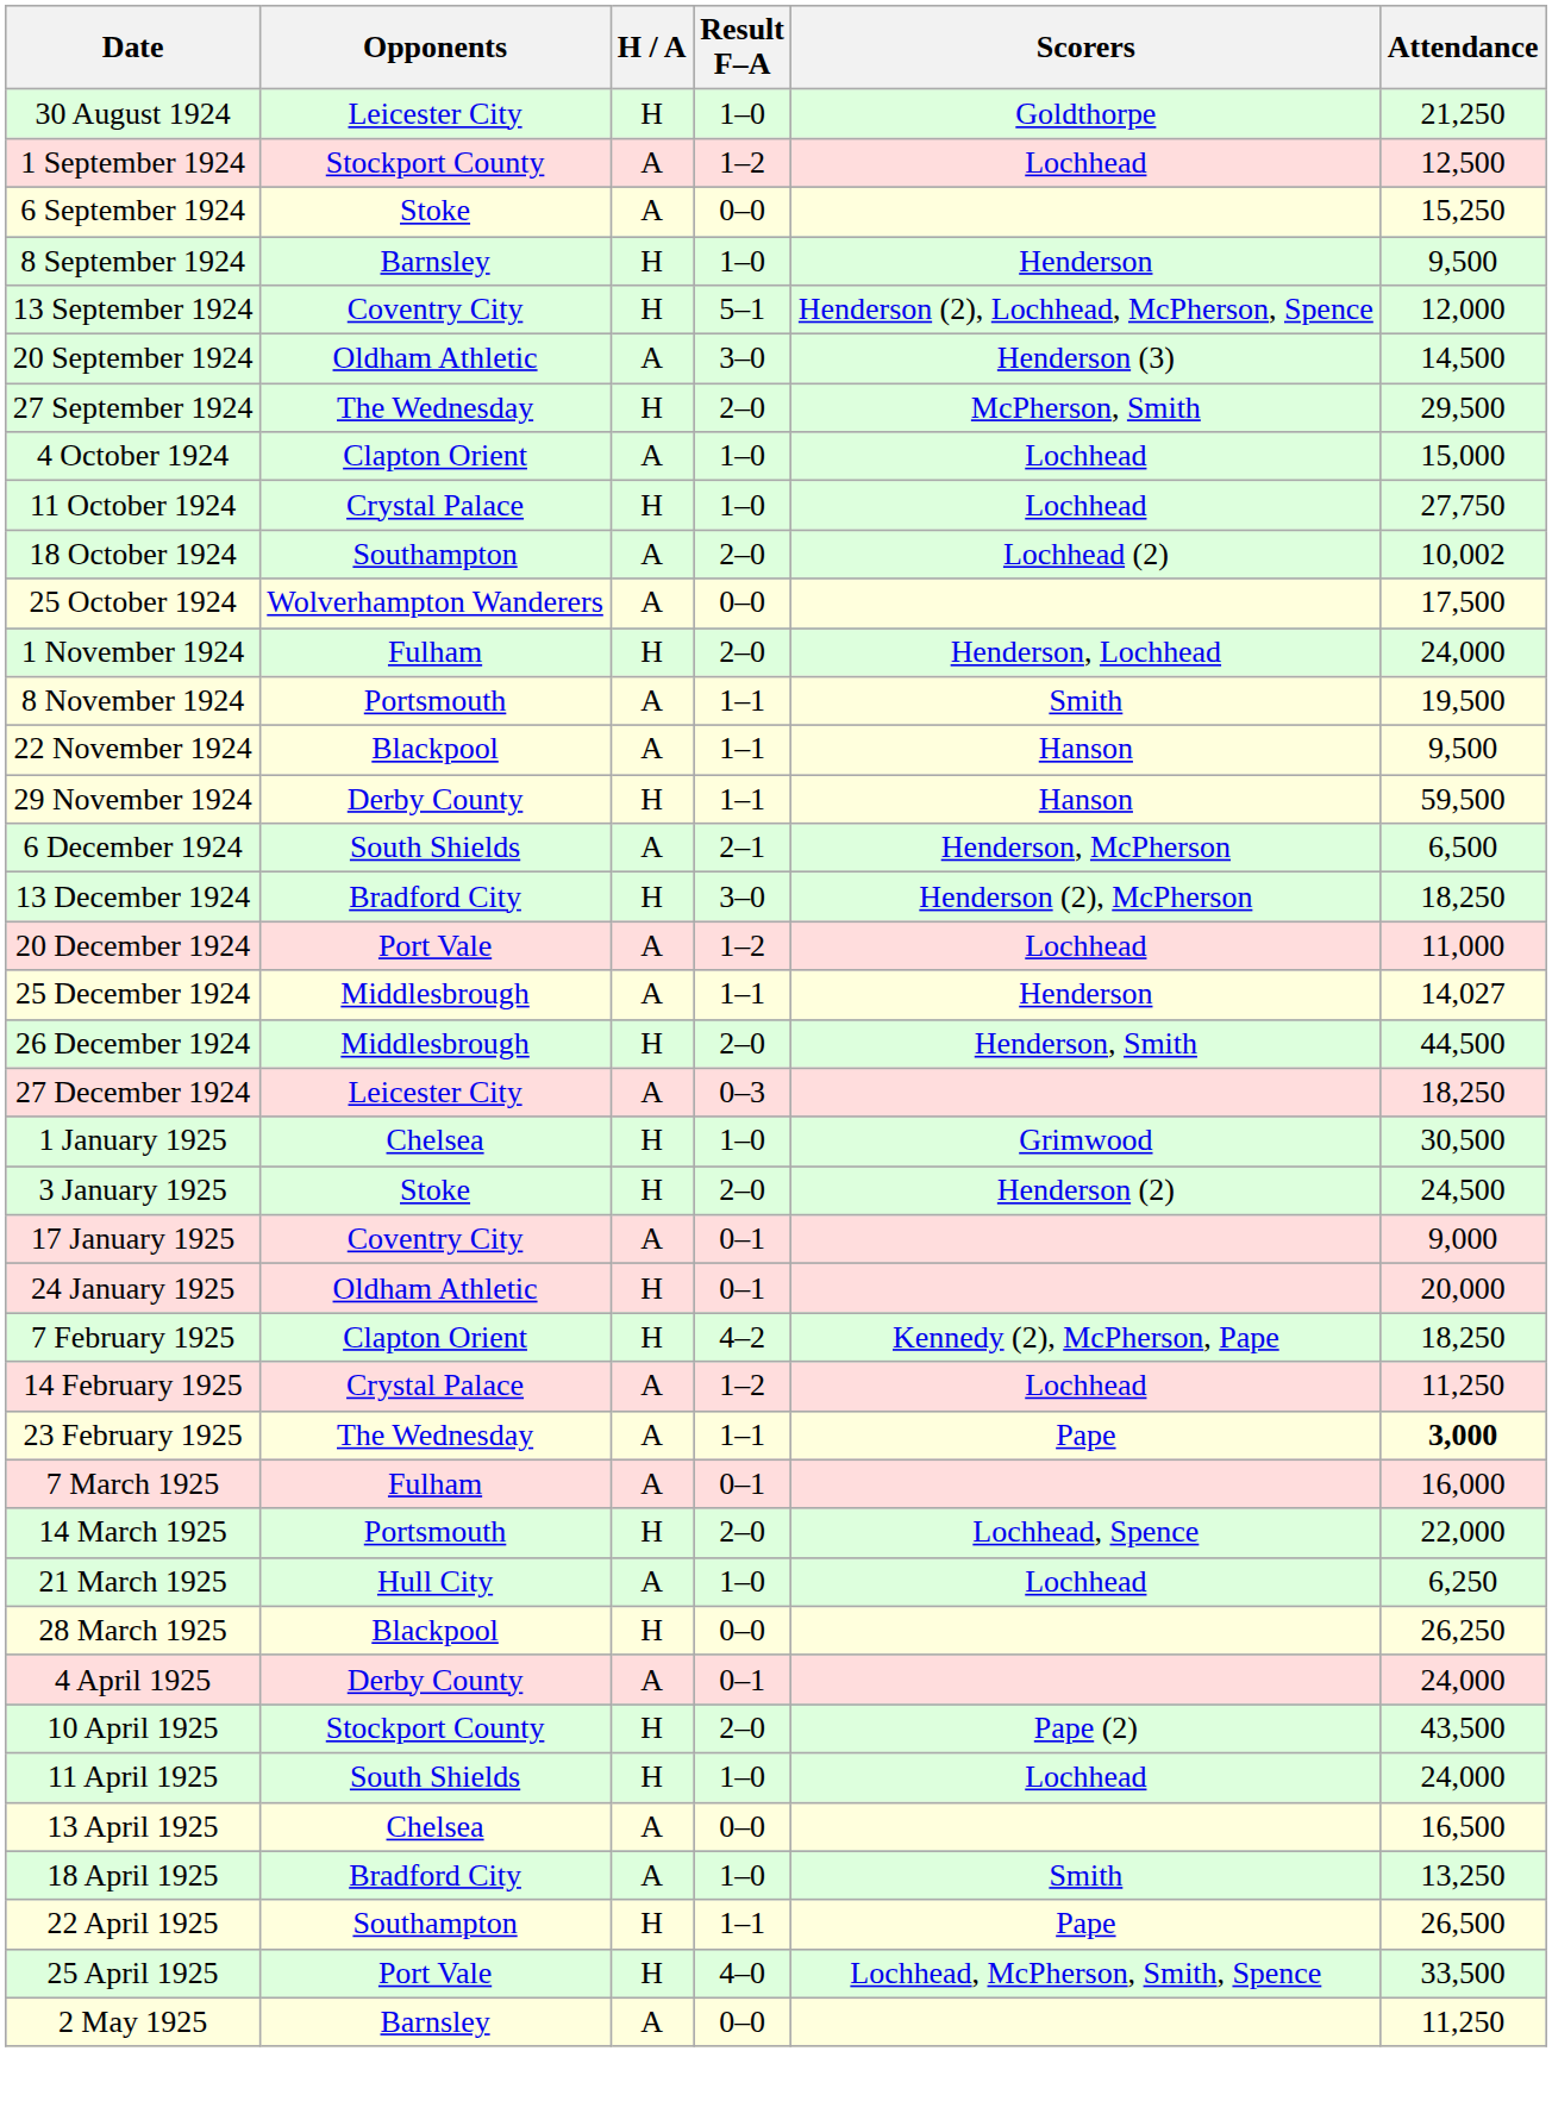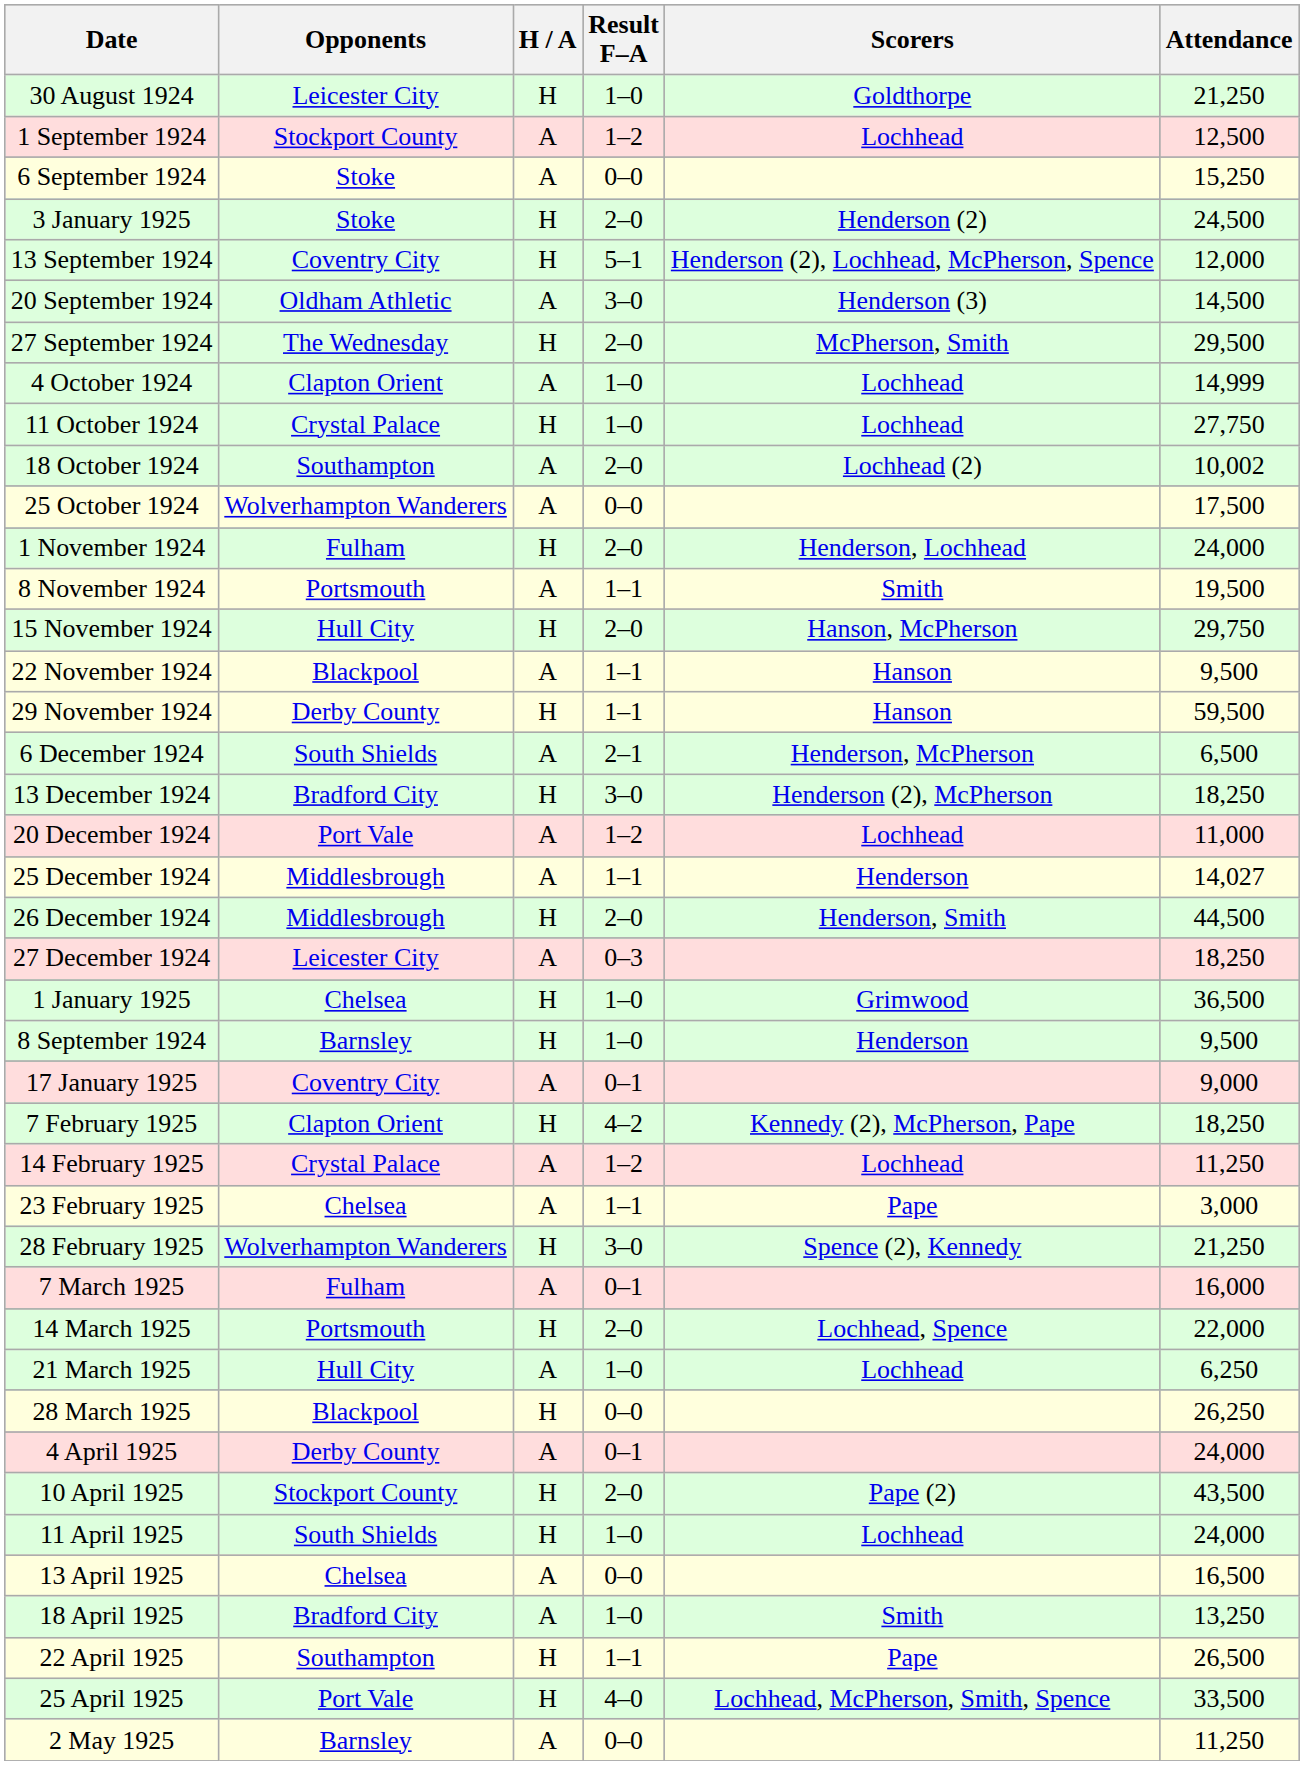 <table class="wikitable" style="text-align:center">
 <tr>
 <th>Date</th>
 <th>Opponents</th>
 <th>H / A</th>
 <th>Result<br>F–A</th>
 <th>Scorers</th>
 <th>Attendance</th>
 </tr>
 <tr style="background:#dfd;">
 <td>30 August 1924</td>
 <td><a href='#'>Leicester City</a></td>
 <td>H</td>
 <td>1–0</td>
 <td><a href='#'>Goldthorpe</a></td>
 <td>21,250</td>
 </tr>
 <tr style="background:#fdd;">
 <td>1 September 1924</td>
 <td><a href='#'>Stockport County</a></td>
 <td>A</td>
 <td>1–2</td>
 <td><a href='#'>Lochhead</a></td>
 <td>12,500</td>
 </tr>
 <tr style="background:#ffd;">
 <td>6 September 1924</td>
 <td><a href='#'>Stoke</a></td>
 <td>A</td>
 <td>0–0</td>
 <td></td>
 <td>15,250</td>
 </tr>
 <tr style="background:#dfd;">
-<td>8 September 1924</td>
-<td><a href='#'>Barnsley</a></td>
+<td>3 January 1925</td>
+<td><a href='#'>Stoke</a></td>
 <td>H</td>
-<td>1–0</td>
-<td><a href='#'>Henderson</a></td>
-<td>9,500</td>
+<td>2–0</td>
+<td><a href='#'>Henderson</a> (2)</td>
+<td>24,500</td>
 </tr>
 <tr style="background:#dfd;">
 <td>13 September 1924</td>
 <td><a href='#'>Coventry City</a></td>
 <td>H</td>
 <td>5–1</td>
 <td><a href='#'>Henderson</a> (2), <a href='#'>Lochhead</a>, <a href='#'>McPherson</a>, <a href='#'>Spence</a></td>
 <td>12,000</td>
 </tr>
 <tr style="background:#dfd;">
 <td>20 September 1924</td>
 <td><a href='#'>Oldham Athletic</a></td>
 <td>A</td>
 <td>3–0</td>
 <td><a href='#'>Henderson</a> (3)</td>
 <td>14,500</td>
 </tr>
 <tr style="background:#dfd;">
 <td>27 September 1924</td>
 <td><a href='#'>The Wednesday</a></td>
 <td>H</td>
 <td>2–0</td>
 <td><a href='#'>McPherson</a>, <a href='#'>Smith</a></td>
 <td>29,500</td>
 </tr>
 <tr style="background:#dfd;">
 <td>4 October 1924</td>
 <td><a href='#'>Clapton Orient</a></td>
 <td>A</td>
 <td>1–0</td>
 <td><a href='#'>Lochhead</a></td>
-<td>15,000</td>
+<td>14,999</td>
 </tr>
 <tr style="background:#dfd;">
 <td>11 October 1924</td>
 <td><a href='#'>Crystal Palace</a></td>
 <td>H</td>
 <td>1–0</td>
 <td><a href='#'>Lochhead</a></td>
 <td>27,750</td>
 </tr>
 <tr style="background:#dfd;">
 <td>18 October 1924</td>
 <td><a href='#'>Southampton</a></td>
 <td>A</td>
 <td>2–0</td>
 <td><a href='#'>Lochhead</a> (2)</td>
 <td>10,002</td>
 </tr>
 <tr style="background:#ffd;">
 <td>25 October 1924</td>
 <td><a href='#'>Wolverhampton Wanderers</a></td>
 <td>A</td>
 <td>0–0</td>
 <td></td>
 <td>17,500</td>
 </tr>
 <tr style="background:#dfd;">
 <td>1 November 1924</td>
 <td><a href='#'>Fulham</a></td>
 <td>H</td>
 <td>2–0</td>
 <td><a href='#'>Henderson</a>, <a href='#'>Lochhead</a></td>
 <td>24,000</td>
 </tr>
 <tr style="background:#ffd;">
 <td>8 November 1924</td>
 <td><a href='#'>Portsmouth</a></td>
 <td>A</td>
 <td>1–1</td>
 <td><a href='#'>Smith</a></td>
 <td>19,500</td>
+</tr>
+<tr style="background:#dfd;">
+<td>15 November 1924</td>
+<td><a href='#'>Hull City</a></td>
+<td>H</td>
+<td>2–0</td>
+<td><a href='#'>Hanson</a>, <a href='#'>McPherson</a></td>
+<td>29,750</td>
 </tr>
 <tr style="background:#ffd;">
 <td>22 November 1924</td>
 <td><a href='#'>Blackpool</a></td>
 <td>A</td>
 <td>1–1</td>
 <td><a href='#'>Hanson</a></td>
 <td>9,500</td>
 </tr>
 <tr style="background:#ffd;">
 <td>29 November 1924</td>
 <td><a href='#'>Derby County</a></td>
 <td>H</td>
 <td>1–1</td>
 <td><a href='#'>Hanson</a></td>
 <td>59,500</td>
 </tr>
 <tr style="background:#dfd;">
 <td>6 December 1924</td>
 <td><a href='#'>South Shields</a></td>
 <td>A</td>
 <td>2–1</td>
 <td><a href='#'>Henderson</a>, <a href='#'>McPherson</a></td>
 <td>6,500</td>
 </tr>
 <tr style="background:#dfd;">
 <td>13 December 1924</td>
 <td><a href='#'>Bradford City</a></td>
 <td>H</td>
 <td>3–0</td>
 <td><a href='#'>Henderson</a> (2), <a href='#'>McPherson</a></td>
 <td>18,250</td>
 </tr>
 <tr style="background:#fdd;">
 <td>20 December 1924</td>
 <td><a href='#'>Port Vale</a></td>
 <td>A</td>
 <td>1–2</td>
 <td><a href='#'>Lochhead</a></td>
 <td>11,000</td>
 </tr>
 <tr style="background:#ffd;">
 <td>25 December 1924</td>
 <td><a href='#'>Middlesbrough</a></td>
 <td>A</td>
 <td>1–1</td>
 <td><a href='#'>Henderson</a></td>
 <td>14,027</td>
 </tr>
 <tr style="background:#dfd;">
 <td>26 December 1924</td>
 <td><a href='#'>Middlesbrough</a></td>
 <td>H</td>
 <td>2–0</td>
 <td><a href='#'>Henderson</a>, <a href='#'>Smith</a></td>
 <td>44,500</td>
 </tr>
 <tr style="background:#fdd;">
 <td>27 December 1924</td>
 <td><a href='#'>Leicester City</a></td>
 <td>A</td>
 <td>0–3</td>
 <td></td>
 <td>18,250</td>
 </tr>
 <tr style="background:#dfd;">
 <td>1 January 1925</td>
 <td><a href='#'>Chelsea</a></td>
 <td>H</td>
 <td>1–0</td>
 <td><a href='#'>Grimwood</a></td>
-<td>30,500</td>
+<td>36,500</td>
 </tr>
 <tr style="background:#dfd;">
-<td>3 January 1925</td>
-<td><a href='#'>Stoke</a></td>
+<td>8 September 1924</td>
+<td><a href='#'>Barnsley</a></td>
 <td>H</td>
-<td>2–0</td>
-<td><a href='#'>Henderson</a> (2)</td>
-<td>24,500</td>
+<td>1–0</td>
+<td><a href='#'>Henderson</a></td>
+<td>9,500</td>
 </tr>
 <tr style="background:#fdd;">
 <td>17 January 1925</td>
 <td><a href='#'>Coventry City</a></td>
 <td>A</td>
 <td>0–1</td>
 <td></td>
 <td>9,000</td>
-</tr>
-<tr style="background:#fdd;">
-<td>24 January 1925</td>
-<td><a href='#'>Oldham Athletic</a></td>
-<td>H</td>
-<td>0–1</td>
-<td></td>
-<td>20,000</td>
 </tr>
 <tr style="background:#dfd;">
 <td>7 February 1925</td>
 <td><a href='#'>Clapton Orient</a></td>
 <td>H</td>
 <td>4–2</td>
 <td><a href='#'>Kennedy</a> (2), <a href='#'>McPherson</a>, <a href='#'>Pape</a></td>
 <td>18,250</td>
 </tr>
 <tr style="background:#fdd;">
 <td>14 February 1925</td>
 <td><a href='#'>Crystal Palace</a></td>
 <td>A</td>
 <td>1–2</td>
 <td><a href='#'>Lochhead</a></td>
 <td>11,250</td>
 </tr>
 <tr style="background:#ffd;">
 <td>23 February 1925</td>
-<td><a href='#'>The Wednesday</a></td>
+<td><a href='#'>Chelsea</a></td>
 <td>A</td>
 <td>1–1</td>
 <td><a href='#'>Pape</a></td>
-<td><strong>3,000</strong></td>
+<td>3,000</td>
+</tr>
+<tr style="background:#dfd;">
+<td>28 February 1925</td>
+<td><a href='#'>Wolverhampton Wanderers</a></td>
+<td>H</td>
+<td>3–0</td>
+<td><a href='#'>Spence</a> (2), <a href='#'>Kennedy</a></td>
+<td>21,250</td>
 </tr>
 <tr style="background:#fdd;">
 <td>7 March 1925</td>
 <td><a href='#'>Fulham</a></td>
 <td>A</td>
 <td>0–1</td>
 <td></td>
 <td>16,000</td>
 </tr>
 <tr style="background:#dfd;">
 <td>14 March 1925</td>
 <td><a href='#'>Portsmouth</a></td>
 <td>H</td>
 <td>2–0</td>
 <td><a href='#'>Lochhead</a>, <a href='#'>Spence</a></td>
 <td>22,000</td>
 </tr>
 <tr style="background:#dfd;">
 <td>21 March 1925</td>
 <td><a href='#'>Hull City</a></td>
 <td>A</td>
 <td>1–0</td>
 <td><a href='#'>Lochhead</a></td>
 <td>6,250</td>
 </tr>
 <tr style="background:#ffd;">
 <td>28 March 1925</td>
 <td><a href='#'>Blackpool</a></td>
 <td>H</td>
 <td>0–0</td>
 <td></td>
 <td>26,250</td>
 </tr>
 <tr style="background:#fdd;">
 <td>4 April 1925</td>
 <td><a href='#'>Derby County</a></td>
 <td>A</td>
 <td>0–1</td>
 <td></td>
 <td>24,000</td>
 </tr>
 <tr style="background:#dfd;">
 <td>10 April 1925</td>
 <td><a href='#'>Stockport County</a></td>
 <td>H</td>
 <td>2–0</td>
 <td><a href='#'>Pape</a> (2)</td>
 <td>43,500</td>
 </tr>
 <tr style="background:#dfd;">
 <td>11 April 1925</td>
 <td><a href='#'>South Shields</a></td>
 <td>H</td>
 <td>1–0</td>
 <td><a href='#'>Lochhead</a></td>
 <td>24,000</td>
 </tr>
 <tr style="background:#ffd;">
 <td>13 April 1925</td>
 <td><a href='#'>Chelsea</a></td>
 <td>A</td>
 <td>0–0</td>
 <td></td>
 <td>16,500</td>
 </tr>
 <tr style="background:#dfd;">
 <td>18 April 1925</td>
 <td><a href='#'>Bradford City</a></td>
 <td>A</td>
 <td>1–0</td>
 <td><a href='#'>Smith</a></td>
 <td>13,250</td>
 </tr>
 <tr style="background:#ffd;">
 <td>22 April 1925</td>
 <td><a href='#'>Southampton</a></td>
 <td>H</td>
 <td>1–1</td>
 <td><a href='#'>Pape</a></td>
 <td>26,500</td>
 </tr>
 <tr style="background:#dfd;">
 <td>25 April 1925</td>
 <td><a href='#'>Port Vale</a></td>
 <td>H</td>
 <td>4–0</td>
 <td><a href='#'>Lochhead</a>, <a href='#'>McPherson</a>, <a href='#'>Smith</a>, <a href='#'>Spence</a></td>
 <td>33,500</td>
 </tr>
 <tr style="background:#ffd;">
 <td>2 May 1925</td>
 <td><a href='#'>Barnsley</a></td>
 <td>A</td>
 <td>0–0</td>
 <td></td>
 <td>11,250</td>
 </tr>
 </table>
